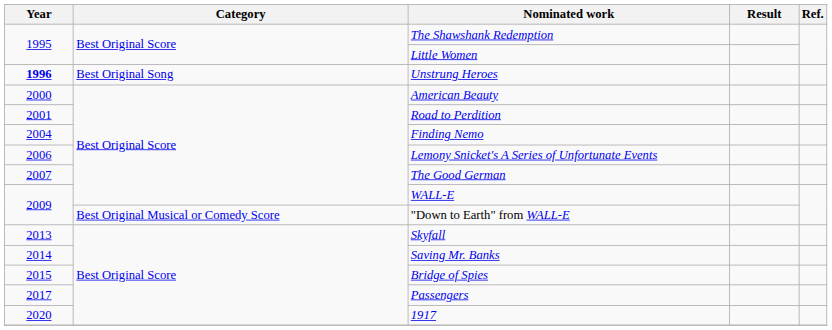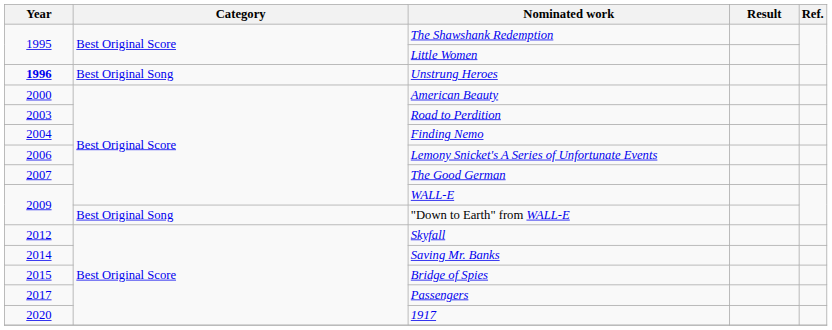 <table class=wikitable>
 <tr>
 <th scope="col" style="width:5em;">Year</th>
 <th scope="col" style="width:26em;">Category</th>
 <th scope="col" style="width:25em;">Nominated work</th>
 <th scope="col" style="width:5em;">Result</th>
 <th>Ref.</th>
 </tr>
 <tr>
 <td style="text-align:center;", rowspan=2><a href='#'>1995</a></td>
 <td rowspan=2><a href='#'>Best Original Score</a></td>
 <td><em><a href='#'>The Shawshank Redemption</a></em></td>
 <td></td>
 <td style="text-align:center;", rowspan=2></td>
 </tr>
 <tr>
 <td><em><a href='#'>Little Women</a></em></td>
 <td></td>
 </tr>
 <tr>
 <td style="text-align:center;"><strong><a href='#'>1996</a></strong></td>
 <td><a href='#'>Best Original Song</a></td>
 <td><em><a href='#'>Unstrung Heroes</a></em></td>
 <td></td>
 <td style="text-align:center;"></td>
 </tr>
 <tr>
 <td style="text-align:center;"><a href='#'>2000</a></td>
 <td rowspan=6><a href='#'>Best Original Score</a></td>
 <td><em><a href='#'>American Beauty</a></em></td>
 <td></td>
 <td style="text-align:center;"></td>
 </tr>
 <tr>
-<td style="text-align:center;"><a href='#'>2001</a></td>
+<td style="text-align:center;"><a href='#'>2003</a></td>
 <td><em><a href='#'>Road to Perdition</a></em></td>
 <td></td>
 <td style="text-align:center;"></td>
 </tr>
 <tr>
 <td style="text-align:center;"><a href='#'>2004</a></td>
 <td><em><a href='#'>Finding Nemo</a></em></td>
 <td></td>
 <td style="text-align:center;"></td>
 </tr>
 <tr>
 <td style="text-align:center;"><a href='#'>2006</a></td>
 <td><em><a href='#'>Lemony Snicket's A Series of Unfortunate Events</a></em></td>
 <td></td>
 <td style="text-align:center;"></td>
 </tr>
 <tr>
 <td style="text-align:center;"><a href='#'>2007</a></td>
 <td><em><a href='#'>The Good German</a></em></td>
 <td></td>
 <td style="text-align:center;"></td>
 </tr>
 <tr>
 <td style="text-align:center;", rowspan=2><a href='#'>2009</a></td>
 <td><em><a href='#'>WALL-E</a></em></td>
 <td></td>
 <td style="text-align:center;", rowspan=2></td>
 </tr>
 <tr>
-<td><a href='#'>Best Original Musical or Comedy Score</a></td>
+<td><a href='#'>Best Original Song</a></td>
 <td>"Down to Earth" from <em><a href='#'>WALL-E</a></em></td>
 <td></td>
 </tr>
 <tr>
-<td style="text-align:center;"><a href='#'>2013</a></td>
+<td style="text-align:center;"><a href='#'>2012</a></td>
 <td rowspan=5><a href='#'>Best Original Score</a></td>
 <td><em><a href='#'>Skyfall</a></em></td>
 <td></td>
 <td style="text-align:center;"></td>
 </tr>
 <tr>
 <td style="text-align:center;"><a href='#'>2014</a></td>
 <td><em><a href='#'>Saving Mr. Banks</a></em></td>
 <td></td>
 <td style="text-align:center;"></td>
 </tr>
 <tr>
 <td style="text-align:center;"><a href='#'>2015</a></td>
 <td><em><a href='#'>Bridge of Spies</a></em></td>
 <td></td>
 <td style="text-align:center;"></td>
 </tr>
 <tr>
 <td style="text-align:center;"><a href='#'>2017</a></td>
 <td><em><a href='#'>Passengers</a></em></td>
 <td></td>
 <td style="text-align:center;"></td>
 </tr>
 <tr>
 <td style="text-align:center;"><a href='#'>2020</a></td>
 <td><em><a href='#'>1917</a></em></td>
 <td></td>
 <td style="text-align:center;"></td>
 </tr>
 <tr>
 </tr>
 </table>
